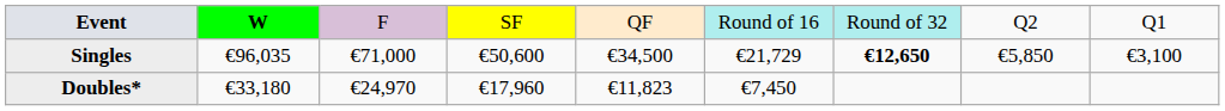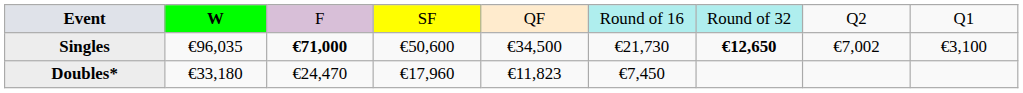 <table class=wikitable style=font-size:90%;text-align:center>
 <tr>
 <td style="width:130px; background:#dfe2e9;"><strong>Event</strong></td>
 <td style="width:80px; background:lime;"><strong>W</strong></td>
 <td style="width:85px; background:thistle;">F</td>
 <td style="width:85px; background:#ff0;">SF</td>
 <td style="width:85px; background:#ffebcd;">QF</td>
 <td style="width:85px; background:#afeeee;">Round of 16</td>
 <td style="width:85px; background:#afeeee;">Round of 32</td>
 <td width=85>Q2</td>
 <td width=85>Q1</td>
 </tr>
 <tr>
 <td style="background:#ededed;"><strong>Singles</strong></td>
 <td>€96,035</td>
-<td>€71,000</td>
+<td><strong>€71,000</strong></td>
 <td>€50,600</td>
 <td>€34,500</td>
-<td>€21,729</td>
+<td>€21,730</td>
 <td><strong>€12,650</strong></td>
-<td>€5,850</td>
+<td>€7,002</td>
 <td>€3,100</td>
 </tr>
 <tr>
 <td style="background:#ededed;"><strong>Doubles*</strong></td>
 <td>€33,180</td>
-<td>€24,970</td>
+<td>€24,470</td>
 <td>€17,960</td>
 <td>€11,823</td>
 <td>€7,450</td>
 <td></td>
 <td></td>
 <td></td>
 </tr>
 </table>
